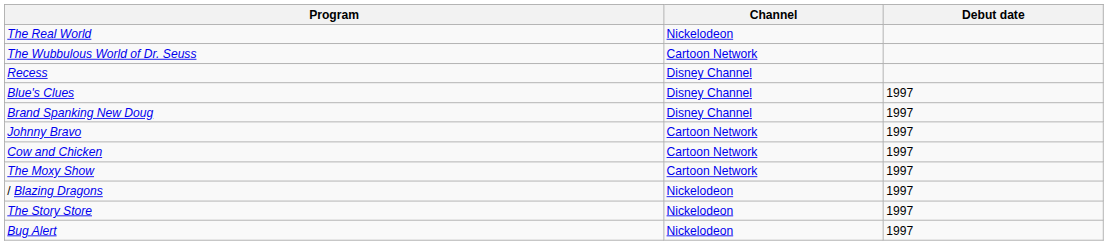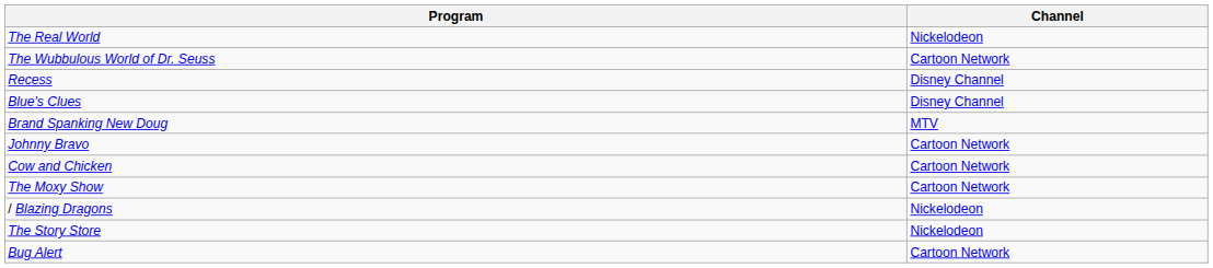 <table class="wikitable sortable" width="100%" style="font-size:87%;">
 <tr bgcolor="#efefef">
 <th width=60%>Program</th>
 <th width=20%>Channel</th>
-<th width=20%>Debut date</th>
 </tr>
 <tr>
 <td data-sort-value="Real World, The"> <em><a href='#'>The Real World</a></em></td>
 <td><a href='#'>Nickelodeon</a></td>
-<td></td>
 </tr>
 <tr>
 <td> <em><a href='#'>The Wubbulous World of Dr. Seuss</a></em></td>
 <td><a href='#'>Cartoon Network</a></td>
-<td></td>
 </tr>
 <tr>
 <td> <em><a href='#'>Recess</a></em></td>
 <td><a href='#'>Disney Channel</a></td>
-<td></td>
 </tr>
 <tr>
 <td> <em><a href='#'>Blue's Clues</a></em></td>
 <td><a href='#'>Disney Channel</a></td>
-<td>1997</td>
 </tr>
 <tr>
 <td> <em><a href='#'>Brand Spanking New Doug</a></em></td>
-<td><a href='#'>Disney Channel</a></td>
-<td>1997</td>
+<td><a href='#'>MTV</a></td>
 </tr>
 <tr>
 <td> <em><a href='#'>Johnny Bravo</a></em></td>
 <td><a href='#'>Cartoon Network</a></td>
-<td>1997</td>
 </tr>
 <tr>
 <td> <em><a href='#'>Cow and Chicken</a></em></td>
 <td><a href='#'>Cartoon Network</a></td>
-<td>1997</td>
 </tr>
 <tr>
 <td> <em><a href='#'>The Moxy Show</a></em></td>
 <td><a href='#'>Cartoon Network</a></td>
-<td>1997</td>
 </tr>
 <tr>
 <td>/ <em><a href='#'>Blazing Dragons</a></em></td>
 <td><a href='#'>Nickelodeon</a></td>
-<td>1997</td>
 </tr>
 <tr>
 <td> <em><a href='#'>The Story Store</a></em></td>
 <td><a href='#'>Nickelodeon</a></td>
-<td>1997</td>
 </tr>
 <tr>
 <td> <em><a href='#'>Bug Alert</a></em></td>
-<td><a href='#'>Nickelodeon</a></td>
-<td>1997</td>
+<td><a href='#'>Cartoon Network</a></td>
 </tr>
 </table>
